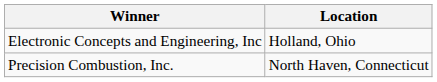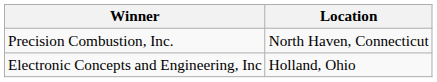 <table class="wikitable">
 <tr>
 <th>Winner</th>
 <th>Location</th>
 </tr>
 <tr>
+<td>Precision Combustion, Inc.</td>
+<td>North Haven, Connecticut</td>
+</tr>
+<tr>
 <td>Electronic Concepts and Engineering, Inc</td>
 <td>Holland, Ohio</td>
 </tr>
-<tr>
-<td>Precision Combustion, Inc.</td>
-<td>North Haven, Connecticut</td>
-</tr>
 </table>
